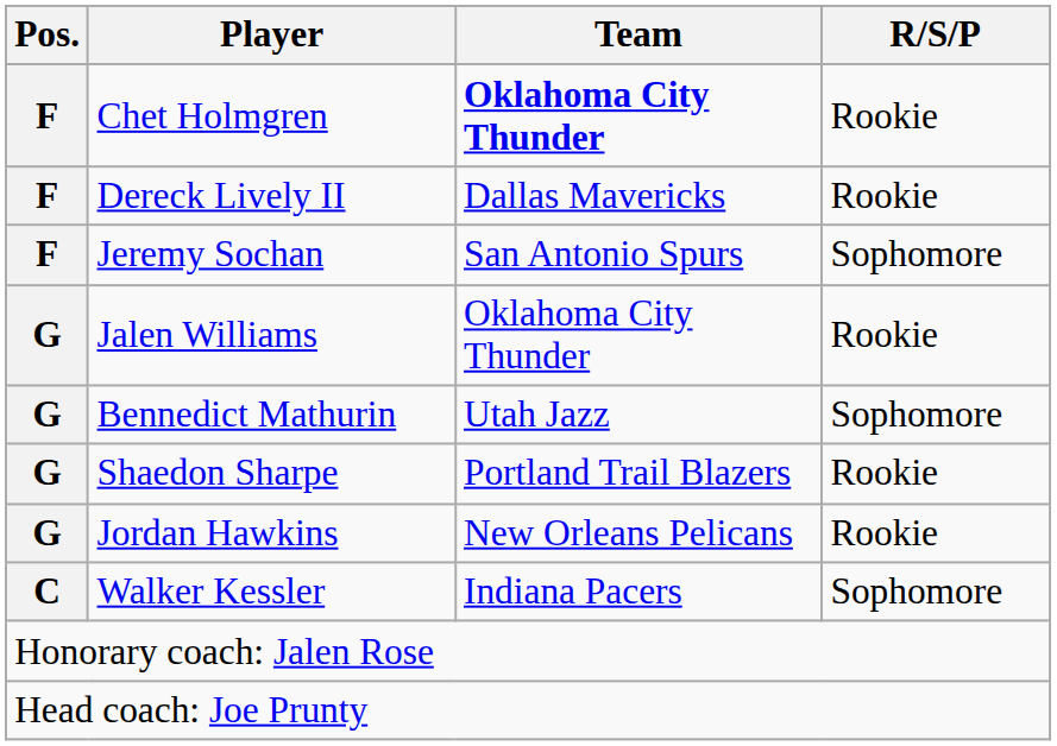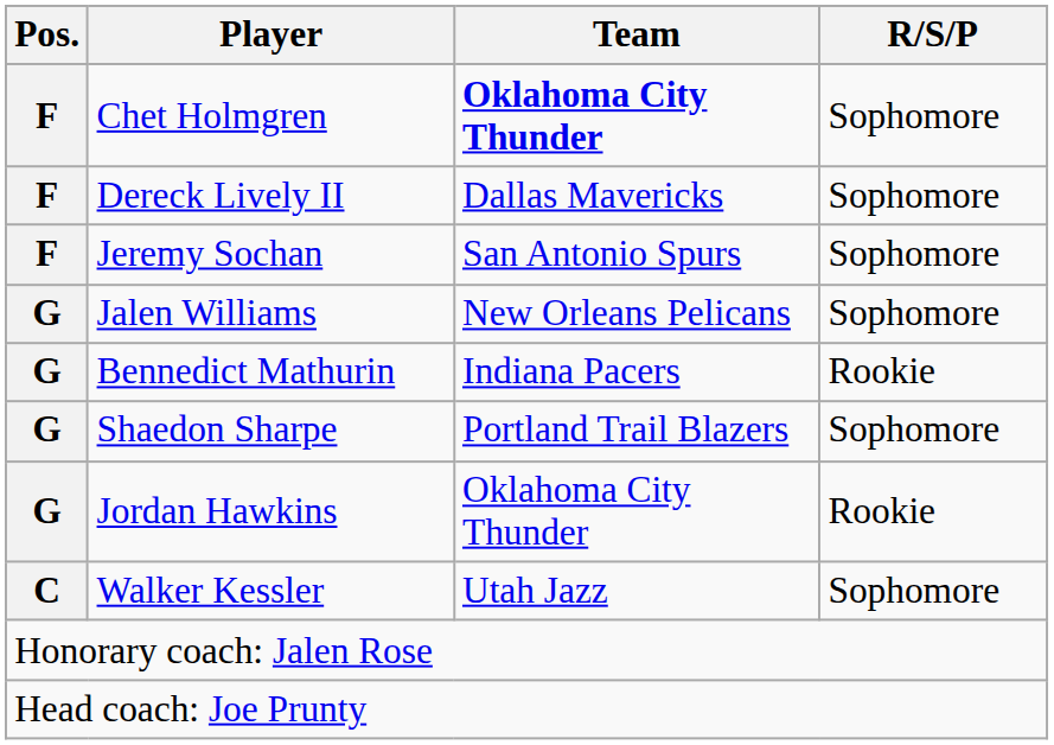 <table class="wikitable">
 <tr>
 <th>Pos.</th>
 <th style="width:150px;">Player</th>
 <th width=150>Team</th>
 <th width=90>R/S/P</th>
 </tr>
 <tr>
 <th>F</th>
 <td><a href='#'>Chet Holmgren</a></td>
 <td><strong><a href='#'>Oklahoma City Thunder</a></strong></td>
-<td>Rookie</td>
+<td>Sophomore</td>
 </tr>
 <tr>
 <th>F</th>
 <td><a href='#'>Dereck Lively II</a></td>
 <td><a href='#'>Dallas Mavericks</a></td>
-<td>Rookie</td>
+<td>Sophomore</td>
 </tr>
 <tr>
 <th>F</th>
 <td><a href='#'>Jeremy Sochan</a></td>
 <td><a href='#'>San Antonio Spurs</a></td>
 <td>Sophomore</td>
 </tr>
 <tr>
 <th>G</th>
 <td><a href='#'>Jalen Williams</a></td>
-<td><a href='#'>Oklahoma City Thunder</a></td>
-<td>Rookie</td>
+<td><a href='#'>New Orleans Pelicans</a></td>
+<td>Sophomore</td>
 </tr>
 <tr>
 <th>G</th>
 <td><a href='#'>Bennedict Mathurin</a></td>
-<td><a href='#'>Utah Jazz</a></td>
-<td>Sophomore</td>
+<td><a href='#'>Indiana Pacers</a></td>
+<td>Rookie</td>
 </tr>
 <tr>
 <th>G</th>
 <td><a href='#'>Shaedon Sharpe</a></td>
 <td><a href='#'>Portland Trail Blazers</a></td>
-<td>Rookie</td>
+<td>Sophomore</td>
 </tr>
 <tr>
 <th>G</th>
 <td><a href='#'>Jordan Hawkins</a></td>
-<td><a href='#'>New Orleans Pelicans</a></td>
+<td><a href='#'>Oklahoma City Thunder</a></td>
 <td>Rookie</td>
 </tr>
 <tr>
 <th>C</th>
 <td><a href='#'>Walker Kessler</a></td>
-<td><a href='#'>Indiana Pacers</a></td>
+<td><a href='#'>Utah Jazz</a></td>
 <td>Sophomore</td>
 </tr>
 <tr>
 <td colspan="5">Honorary coach: <a href='#'>Jalen Rose</a></td>
 </tr>
 <tr>
 <td colspan="5">Head coach: <a href='#'>Joe Prunty</a></td>
 </tr>
 </table>
